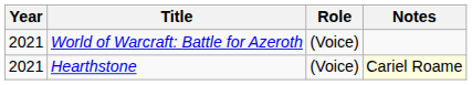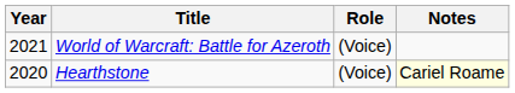 <table class="wikitable plainrowheaders sortable" style="margin-right: 0;">
 <tr>
 <th scope="col">Year</th>
 <th scope="col">Title</th>
 <th scope="col">Role</th>
 <th scope="col" class="unsortable">Notes</th>
 </tr>
 <tr>
 <td>2021</td>
 <td><em><a href='#'>World of Warcraft: Battle for Azeroth</a></em></td>
 <td>(Voice)</td>
 </tr>
 <tr>
-<td>2021</td>
+<td>2020</td>
 <td><em><a href='#'>Hearthstone</a></em></td>
 <td>(Voice)</td>
 <td style="background: lightyellow;">Cariel Roame</td>
 </tr>
 </table>
